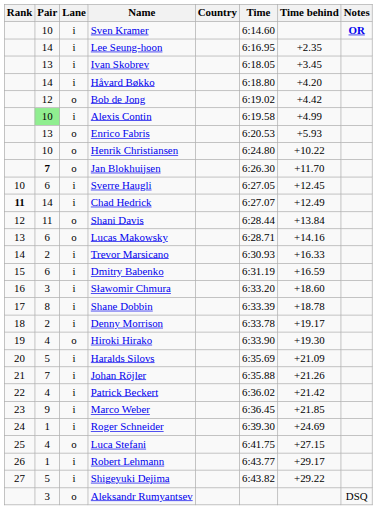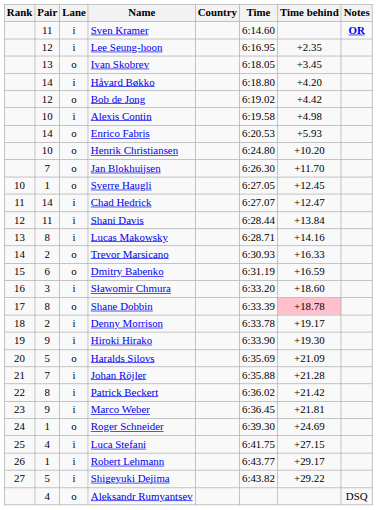 <table class="wikitable sortable" style="text-align:center">
 <tr>
 <th>Rank</th>
 <th>Pair</th>
 <th>Lane</th>
 <th>Name</th>
 <th>Country</th>
 <th>Time</th>
 <th>Time behind</th>
 <th>Notes</th>
 </tr>
 <tr>
 <td></td>
-<td>10</td>
+<td>11</td>
 <td>i</td>
 <td align="left"><a href='#'>Sven Kramer</a></td>
 <td align="left"></td>
 <td>6:14.60</td>
 <td></td>
 <td><strong><a href='#'>OR</a></strong></td>
 </tr>
 <tr>
 <td></td>
-<td>14</td>
+<td>12</td>
 <td>i</td>
 <td align="left"><a href='#'>Lee Seung-hoon</a></td>
 <td align="left"></td>
 <td>6:16.95</td>
 <td>+2.35</td>
 <td></td>
 </tr>
 <tr>
 <td></td>
 <td>13</td>
-<td>i</td>
+<td>o</td>
 <td align="left"><a href='#'>Ivan Skobrev</a></td>
 <td align="left"></td>
 <td>6:18.05</td>
 <td>+3.45</td>
 <td></td>
 </tr>
 <tr>
 <td></td>
 <td>14</td>
 <td>i</td>
 <td align="left"><a href='#'>Håvard Bøkko</a></td>
 <td align="left"></td>
 <td>6:18.80</td>
 <td>+4.20</td>
 <td></td>
 </tr>
 <tr>
 <td></td>
 <td>12</td>
 <td>o</td>
 <td align="left"><a href='#'>Bob de Jong</a></td>
 <td align="left"></td>
 <td>6:19.02</td>
 <td>+4.42</td>
 <td></td>
 </tr>
 <tr>
 <td></td>
-<td style="background: lightgreen;">10</td>
+<td>10</td>
 <td>i</td>
 <td align="left"><a href='#'>Alexis Contin</a></td>
 <td align="left"></td>
 <td>6:19.58</td>
-<td>+4.99</td>
+<td>+4.98</td>
 <td></td>
 </tr>
 <tr>
 <td></td>
-<td>13</td>
+<td>14</td>
 <td>o</td>
 <td align="left"><a href='#'>Enrico Fabris</a></td>
 <td align="left"></td>
 <td>6:20.53</td>
 <td>+5.93</td>
 <td></td>
 </tr>
 <tr>
 <td></td>
 <td>10</td>
 <td>o</td>
 <td align="left"><a href='#'>Henrik Christiansen</a></td>
 <td align="left"></td>
 <td>6:24.80</td>
-<td>+10.22</td>
+<td>+10.20</td>
 <td></td>
 </tr>
 <tr>
 <td></td>
-<td><strong>7</strong></td>
+<td>7</td>
 <td>o</td>
 <td align="left"><a href='#'>Jan Blokhuijsen</a></td>
 <td align="left"></td>
 <td>6:26.30</td>
 <td>+11.70</td>
 <td></td>
 </tr>
 <tr>
 <td>10</td>
-<td>6</td>
-<td>i</td>
+<td>1</td>
+<td>o</td>
 <td align="left"><a href='#'>Sverre Haugli</a></td>
 <td align="left"></td>
 <td>6:27.05</td>
 <td>+12.45</td>
 <td></td>
 </tr>
 <tr>
-<td><strong>11</strong></td>
+<td>11</td>
 <td>14</td>
 <td>i</td>
 <td align="left"><a href='#'>Chad Hedrick</a></td>
 <td align="left"></td>
 <td>6:27.07</td>
-<td>+12.49</td>
+<td>+12.47</td>
 <td></td>
 </tr>
 <tr>
 <td>12</td>
 <td>11</td>
-<td>o</td>
+<td>i</td>
 <td align="left"><a href='#'>Shani Davis</a></td>
 <td align="left"></td>
 <td>6:28.44</td>
 <td>+13.84</td>
 <td></td>
 </tr>
 <tr>
 <td>13</td>
-<td>6</td>
-<td>o</td>
+<td>8</td>
+<td>i</td>
 <td align="left"><a href='#'>Lucas Makowsky</a></td>
 <td align="left"></td>
 <td>6:28.71</td>
 <td>+14.16</td>
 <td></td>
 </tr>
 <tr>
 <td>14</td>
 <td>2</td>
-<td>i</td>
+<td>o</td>
 <td align="left"><a href='#'>Trevor Marsicano</a></td>
 <td align="left"></td>
 <td>6:30.93</td>
 <td>+16.33</td>
 <td></td>
 </tr>
 <tr>
 <td>15</td>
 <td>6</td>
-<td>i</td>
+<td>o</td>
 <td align="left"><a href='#'>Dmitry Babenko</a></td>
 <td align="left"></td>
 <td>6:31.19</td>
 <td>+16.59</td>
 <td></td>
 </tr>
 <tr>
 <td>16</td>
 <td>3</td>
 <td>i</td>
 <td align="left"><a href='#'>Sławomir Chmura</a></td>
 <td align="left"></td>
 <td>6:33.20</td>
 <td>+18.60</td>
 <td></td>
 </tr>
 <tr>
 <td>17</td>
 <td>8</td>
-<td>i</td>
+<td>o</td>
 <td align="left"><a href='#'>Shane Dobbin</a></td>
 <td align="left"></td>
 <td>6:33.39</td>
-<td>+18.78</td>
+<td style="background: pink;">+18.78</td>
 <td></td>
 </tr>
 <tr>
 <td>18</td>
 <td>2</td>
 <td>i</td>
 <td align="left"><a href='#'>Denny Morrison</a></td>
 <td align="left"></td>
 <td>6:33.78</td>
 <td>+19.17</td>
 <td></td>
 </tr>
 <tr>
 <td>19</td>
-<td>4</td>
-<td>o</td>
+<td>9</td>
+<td>i</td>
 <td align="left"><a href='#'>Hiroki Hirako</a></td>
 <td align="left"></td>
 <td>6:33.90</td>
 <td>+19.30</td>
 <td></td>
 </tr>
 <tr>
 <td>20</td>
 <td>5</td>
-<td>i</td>
+<td>o</td>
 <td align="left"><a href='#'>Haralds Silovs</a></td>
 <td align="left"></td>
 <td>6:35.69</td>
 <td>+21.09</td>
 <td></td>
 </tr>
 <tr>
 <td>21</td>
 <td>7</td>
 <td>i</td>
 <td align="left"><a href='#'>Johan Röjler</a></td>
 <td align="left"></td>
 <td>6:35.88</td>
-<td>+21.26</td>
+<td>+21.28</td>
 <td></td>
 </tr>
 <tr>
 <td>22</td>
-<td>4</td>
+<td>8</td>
 <td>i</td>
 <td align="left"><a href='#'>Patrick Beckert</a></td>
 <td align="left"></td>
 <td>6:36.02</td>
 <td>+21.42</td>
 <td></td>
 </tr>
 <tr>
 <td>23</td>
 <td>9</td>
 <td>i</td>
 <td align="left"><a href='#'>Marco Weber</a></td>
 <td align="left"></td>
 <td>6:36.45</td>
-<td>+21.85</td>
+<td>+21.81</td>
 <td></td>
 </tr>
 <tr>
 <td>24</td>
 <td>1</td>
-<td>i</td>
+<td>o</td>
 <td align="left"><a href='#'>Roger Schneider</a></td>
 <td align="left"></td>
 <td>6:39.30</td>
 <td>+24.69</td>
 <td></td>
 </tr>
 <tr>
 <td>25</td>
 <td>4</td>
-<td>o</td>
+<td>i</td>
 <td align="left"><a href='#'>Luca Stefani</a></td>
 <td align="left"></td>
 <td>6:41.75</td>
 <td>+27.15</td>
 <td></td>
 </tr>
 <tr>
 <td>26</td>
 <td>1</td>
 <td>i</td>
 <td align="left"><a href='#'>Robert Lehmann</a></td>
 <td align="left"></td>
 <td>6:43.77</td>
 <td>+29.17</td>
 <td></td>
 </tr>
 <tr>
 <td>27</td>
 <td>5</td>
 <td>i</td>
 <td align="left"><a href='#'>Shigeyuki Dejima</a></td>
 <td align="left"></td>
 <td>6:43.82</td>
 <td>+29.22</td>
 <td></td>
 </tr>
 <tr>
 <td></td>
-<td>3</td>
+<td>4</td>
 <td>o</td>
 <td align="left"><a href='#'>Aleksandr Rumyantsev</a></td>
 <td align="left"></td>
 <td></td>
 <td></td>
 <td>DSQ</td>
 </tr>
 </table>
